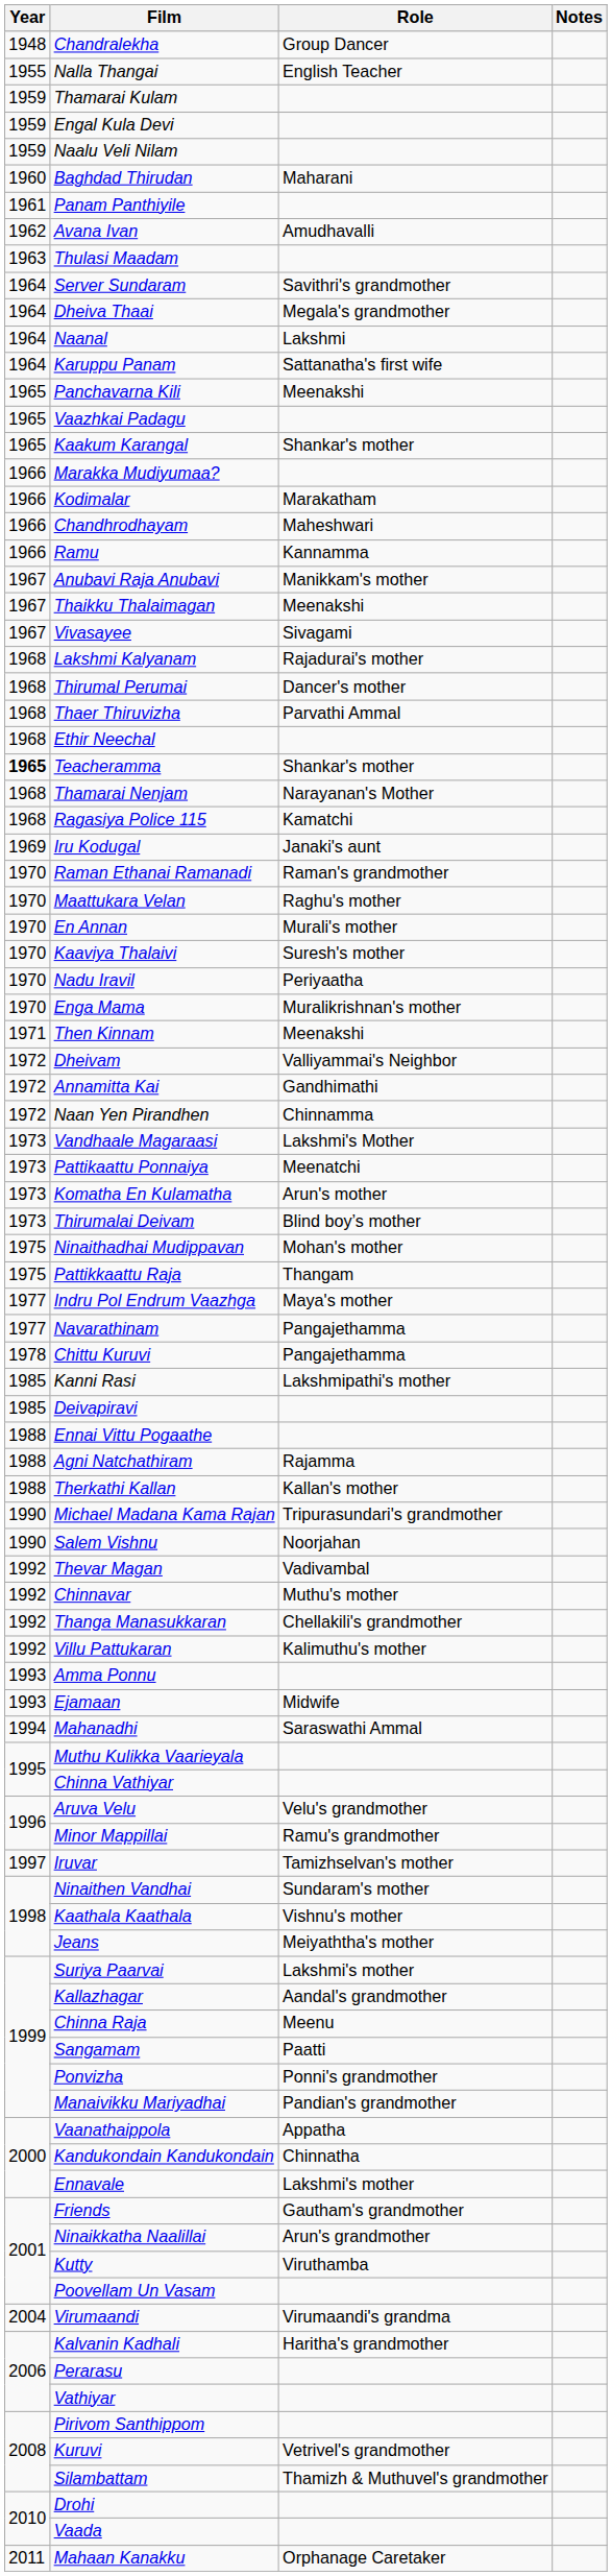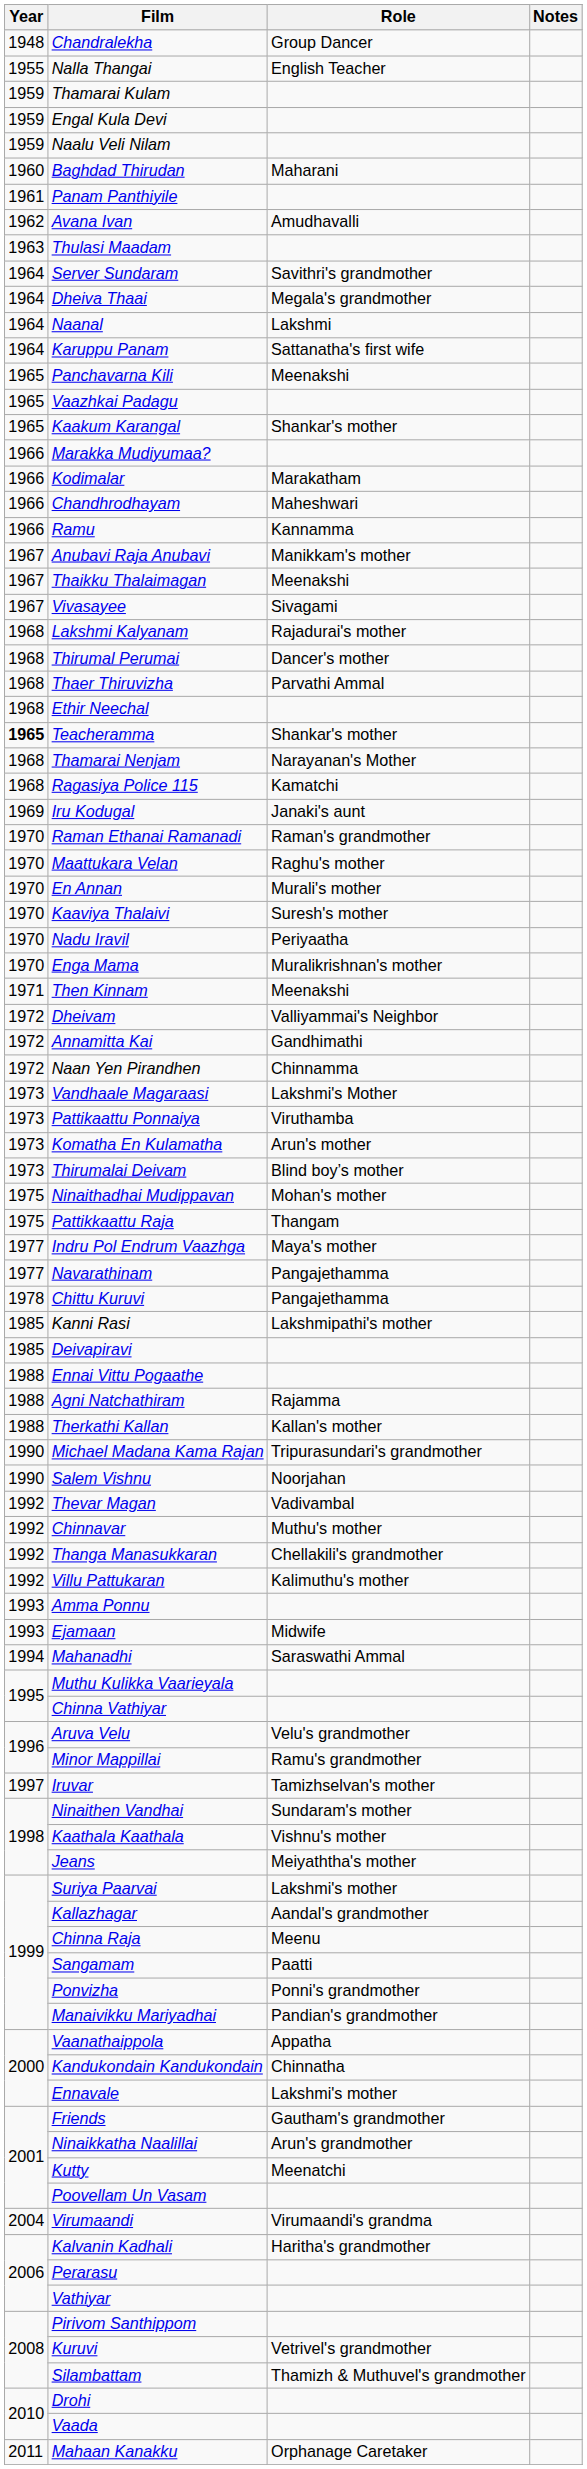 <table class="wikitable">
 <tr style="background:#ccc; text-align:center;">
 <th>Year</th>
 <th>Film</th>
 <th>Role</th>
 <th>Notes</th>
 </tr>
 <tr>
 <td>1948</td>
 <td><em><a href='#'>Chandralekha</a></em></td>
 <td>Group Dancer</td>
 <td></td>
 </tr>
 <tr>
 <td>1955</td>
 <td><em>Nalla Thangai</em></td>
 <td>English Teacher</td>
 <td></td>
 </tr>
 <tr>
 <td>1959</td>
 <td><em>Thamarai Kulam</em></td>
 <td></td>
 <td></td>
 </tr>
 <tr>
 <td>1959</td>
 <td><em>Engal Kula Devi</em></td>
 <td></td>
 <td></td>
 </tr>
 <tr>
 <td>1959</td>
 <td><em>Naalu Veli Nilam</em></td>
 <td></td>
 <td></td>
 </tr>
 <tr>
 <td>1960</td>
 <td><em><a href='#'>Baghdad Thirudan</a></em></td>
 <td>Maharani</td>
 <td></td>
 </tr>
 <tr>
 <td>1961</td>
 <td><em><a href='#'>Panam Panthiyile</a></em></td>
 <td></td>
 <td></td>
 </tr>
 <tr>
 <td>1962</td>
 <td><em><a href='#'>Avana Ivan</a></em></td>
 <td>Amudhavalli</td>
 <td></td>
 </tr>
 <tr>
 <td>1963</td>
 <td><em><a href='#'>Thulasi Maadam</a></em></td>
 <td></td>
 <td></td>
 </tr>
 <tr>
 <td>1964</td>
 <td><em><a href='#'>Server Sundaram</a></em></td>
 <td>Savithri's grandmother</td>
 <td></td>
 </tr>
 <tr>
 <td>1964</td>
 <td><em><a href='#'>Dheiva Thaai</a></em></td>
 <td>Megala's grandmother</td>
 <td></td>
 </tr>
 <tr>
 <td>1964</td>
 <td><em><a href='#'>Naanal</a></em></td>
 <td>Lakshmi</td>
 <td></td>
 </tr>
 <tr>
 <td>1964</td>
 <td><em><a href='#'>Karuppu Panam</a></em></td>
 <td>Sattanatha's first wife</td>
 <td></td>
 </tr>
 <tr>
 <td>1965</td>
 <td><em><a href='#'>Panchavarna Kili</a></em></td>
 <td>Meenakshi</td>
 <td></td>
 </tr>
 <tr>
 <td>1965</td>
 <td><em><a href='#'>Vaazhkai Padagu</a></em></td>
 <td></td>
 <td></td>
 </tr>
 <tr>
 <td>1965</td>
 <td><em><a href='#'>Kaakum Karangal</a></em></td>
 <td>Shankar's mother</td>
 <td></td>
 </tr>
 <tr>
 <td>1966</td>
 <td><em><a href='#'>Marakka Mudiyumaa?</a></em></td>
 <td></td>
 <td></td>
 </tr>
 <tr>
 <td>1966</td>
 <td><em><a href='#'>Kodimalar</a></em></td>
 <td>Marakatham</td>
 <td></td>
 </tr>
 <tr>
 <td>1966</td>
 <td><em><a href='#'>Chandhrodhayam</a></em></td>
 <td>Maheshwari</td>
 <td></td>
 </tr>
 <tr>
 <td>1966</td>
 <td><em><a href='#'>Ramu</a></em></td>
 <td>Kannamma</td>
 <td></td>
 </tr>
 <tr>
 <td>1967</td>
 <td><em><a href='#'>Anubavi Raja Anubavi</a></em></td>
 <td>Manikkam's mother</td>
 <td></td>
 </tr>
 <tr>
 <td>1967</td>
 <td><em><a href='#'>Thaikku Thalaimagan</a></em></td>
 <td>Meenakshi</td>
 <td></td>
 </tr>
 <tr>
 <td>1967</td>
 <td><em><a href='#'>Vivasayee</a></em></td>
 <td>Sivagami</td>
 <td></td>
 </tr>
 <tr>
 <td>1968</td>
 <td><em><a href='#'>Lakshmi Kalyanam</a></em></td>
 <td>Rajadurai's mother</td>
 <td></td>
 </tr>
 <tr>
 <td>1968</td>
 <td><em><a href='#'>Thirumal Perumai</a></em></td>
 <td>Dancer's mother</td>
 <td></td>
 </tr>
 <tr>
 <td>1968</td>
 <td><em><a href='#'>Thaer Thiruvizha</a></em></td>
 <td>Parvathi Ammal</td>
 <td></td>
 </tr>
 <tr>
 <td>1968</td>
 <td><em><a href='#'>Ethir Neechal</a></em></td>
 <td></td>
 <td></td>
 </tr>
 <tr>
 <td><strong>1965</strong></td>
 <td><em><a href='#'>Teacheramma</a></em></td>
 <td>Shankar's mother</td>
 <td></td>
 </tr>
 <tr>
 <td>1968</td>
 <td><em><a href='#'>Thamarai Nenjam</a></em></td>
 <td>Narayanan's Mother</td>
 <td></td>
 </tr>
 <tr>
 <td>1968</td>
 <td><em><a href='#'>Ragasiya Police 115</a></em></td>
 <td>Kamatchi</td>
 <td></td>
 </tr>
 <tr>
 <td>1969</td>
 <td><em><a href='#'>Iru Kodugal</a></em></td>
 <td>Janaki's aunt</td>
 <td></td>
 </tr>
 <tr>
 <td>1970</td>
 <td><em><a href='#'>Raman Ethanai Ramanadi</a></em></td>
 <td>Raman's grandmother</td>
 <td></td>
 </tr>
 <tr>
 <td>1970</td>
 <td><em><a href='#'>Maattukara Velan</a></em></td>
 <td>Raghu's mother</td>
 <td></td>
 </tr>
 <tr>
 <td>1970</td>
 <td><em><a href='#'>En Annan</a></em></td>
 <td>Murali's mother</td>
 <td></td>
 </tr>
 <tr>
 <td>1970</td>
 <td><em><a href='#'>Kaaviya Thalaivi</a></em></td>
 <td>Suresh's mother</td>
 <td></td>
 </tr>
 <tr>
 <td>1970</td>
 <td><em><a href='#'>Nadu Iravil</a></em></td>
 <td>Periyaatha</td>
 <td></td>
 </tr>
 <tr>
 <td>1970</td>
 <td><em><a href='#'>Enga Mama</a></em></td>
 <td>Muralikrishnan's mother</td>
 <td></td>
 </tr>
 <tr>
 <td>1971</td>
 <td><em><a href='#'>Then Kinnam</a></em></td>
 <td>Meenakshi</td>
 <td></td>
 </tr>
 <tr>
 <td>1972</td>
 <td><em><a href='#'>Dheivam</a></em></td>
 <td>Valliyammai's Neighbor</td>
 <td></td>
 </tr>
 <tr>
 <td>1972</td>
 <td><em><a href='#'>Annamitta Kai</a></em></td>
 <td>Gandhimathi</td>
 <td></td>
 </tr>
 <tr>
 <td>1972</td>
 <td><em>Naan Yen Pirandhen</em></td>
 <td>Chinnamma</td>
 <td></td>
 </tr>
 <tr>
 <td>1973</td>
 <td><em><a href='#'>Vandhaale Magaraasi</a></em></td>
 <td>Lakshmi's Mother</td>
 <td></td>
 </tr>
 <tr>
 <td>1973</td>
 <td><em><a href='#'>Pattikaattu Ponnaiya</a></em></td>
-<td>Meenatchi</td>
+<td>Viruthamba</td>
 <td></td>
 </tr>
 <tr>
 <td>1973</td>
 <td><em><a href='#'>Komatha En Kulamatha</a></em></td>
 <td>Arun's mother</td>
 <td></td>
 </tr>
 <tr>
 <td>1973</td>
 <td><em><a href='#'>Thirumalai Deivam</a></em></td>
 <td>Blind boy’s mother</td>
 <td></td>
 </tr>
 <tr>
 <td>1975</td>
 <td><em><a href='#'>Ninaithadhai Mudippavan</a></em></td>
 <td>Mohan's mother</td>
 <td></td>
 </tr>
 <tr>
 <td>1975</td>
 <td><em><a href='#'>Pattikkaattu Raja</a></em></td>
 <td>Thangam</td>
 <td></td>
 </tr>
 <tr>
 <td>1977</td>
 <td><em><a href='#'>Indru Pol Endrum Vaazhga</a></em></td>
 <td>Maya's mother</td>
 <td></td>
 </tr>
 <tr>
 <td>1977</td>
 <td><em><a href='#'>Navarathinam</a></em></td>
 <td>Pangajethamma</td>
 <td></td>
 </tr>
 <tr>
 <td>1978</td>
 <td><em><a href='#'>Chittu Kuruvi</a></em></td>
 <td>Pangajethamma</td>
 <td></td>
 </tr>
 <tr>
 <td>1985</td>
 <td><em>Kanni Rasi</em></td>
 <td>Lakshmipathi's mother</td>
 <td></td>
 </tr>
 <tr>
 <td>1985</td>
 <td><em><a href='#'>Deivapiravi</a></em></td>
 <td></td>
 <td></td>
 </tr>
 <tr>
 <td>1988</td>
 <td><em><a href='#'>Ennai Vittu Pogaathe </a></em></td>
 <td></td>
 <td></td>
 </tr>
 <tr>
 <td>1988</td>
 <td><em><a href='#'>Agni Natchathiram</a></em></td>
 <td>Rajamma</td>
 <td></td>
 </tr>
 <tr>
 <td>1988</td>
 <td><em><a href='#'>Therkathi Kallan</a></em></td>
 <td>Kallan's mother</td>
 <td></td>
 </tr>
 <tr>
 <td>1990</td>
 <td><em><a href='#'>Michael Madana Kama Rajan</a></em></td>
 <td>Tripurasundari's grandmother</td>
 <td></td>
 </tr>
 <tr>
 <td>1990</td>
 <td><em><a href='#'>Salem Vishnu</a></em></td>
 <td>Noorjahan</td>
 <td></td>
 </tr>
 <tr>
 <td>1992</td>
 <td><em><a href='#'>Thevar Magan</a></em></td>
 <td>Vadivambal</td>
 <td></td>
 </tr>
 <tr>
 <td>1992</td>
 <td><em><a href='#'>Chinnavar</a></em></td>
 <td>Muthu's mother</td>
 <td></td>
 </tr>
 <tr>
 <td>1992</td>
 <td><em><a href='#'>Thanga Manasukkaran</a></em></td>
 <td>Chellakili's grandmother</td>
 <td></td>
 </tr>
 <tr>
 <td>1992</td>
 <td><em><a href='#'>Villu Pattukaran</a></em></td>
 <td>Kalimuthu's mother</td>
 <td></td>
 </tr>
 <tr>
 <td>1993</td>
 <td><em><a href='#'>Amma Ponnu</a></em></td>
 <td></td>
 <td></td>
 </tr>
 <tr>
 <td>1993</td>
 <td><em><a href='#'>Ejamaan</a></em></td>
 <td>Midwife</td>
 <td></td>
 </tr>
 <tr>
 <td>1994</td>
 <td><em><a href='#'>Mahanadhi</a></em></td>
 <td>Saraswathi Ammal</td>
 <td></td>
 </tr>
 <tr>
 <td rowspan="2">1995</td>
 <td><em><a href='#'>Muthu Kulikka Vaarieyala</a></em></td>
 <td></td>
 <td></td>
 </tr>
 <tr>
 <td><em><a href='#'>Chinna Vathiyar</a></em></td>
 <td></td>
 <td></td>
 </tr>
 <tr>
 <td rowspan="2">1996</td>
 <td><em><a href='#'>Aruva Velu</a></em></td>
 <td>Velu's grandmother</td>
 <td></td>
 </tr>
 <tr>
 <td><em><a href='#'>Minor Mappillai</a></em></td>
 <td>Ramu's grandmother</td>
 <td></td>
 </tr>
 <tr>
 <td>1997</td>
 <td><em><a href='#'>Iruvar</a></em></td>
 <td>Tamizhselvan's mother</td>
 <td></td>
 </tr>
 <tr>
 <td rowspan="3">1998</td>
 <td><em><a href='#'>Ninaithen Vandhai</a></em></td>
 <td>Sundaram's mother</td>
 <td></td>
 </tr>
 <tr>
 <td><em><a href='#'>Kaathala Kaathala</a></em></td>
 <td>Vishnu's mother</td>
 <td></td>
 </tr>
 <tr>
 <td><em><a href='#'>Jeans</a></em></td>
 <td>Meiyaththa's mother</td>
 <td></td>
 </tr>
 <tr>
 <td rowspan="6">1999</td>
 <td><em><a href='#'>Suriya Paarvai</a></em></td>
 <td>Lakshmi's mother</td>
 <td></td>
 </tr>
 <tr>
 <td><em><a href='#'>Kallazhagar</a></em></td>
 <td>Aandal's grandmother</td>
 <td></td>
 </tr>
 <tr>
 <td><em><a href='#'>Chinna Raja</a></em></td>
 <td>Meenu</td>
 <td></td>
 </tr>
 <tr>
 <td><em><a href='#'>Sangamam</a></em></td>
 <td>Paatti</td>
 <td></td>
 </tr>
 <tr>
 <td><em><a href='#'>Ponvizha</a></em></td>
 <td>Ponni's grandmother</td>
 <td></td>
 </tr>
 <tr>
 <td><em><a href='#'>Manaivikku Mariyadhai</a></em></td>
 <td>Pandian's grandmother</td>
 <td></td>
 </tr>
 <tr>
 <td rowspan="3">2000</td>
 <td><em><a href='#'>Vaanathaippola</a></em></td>
 <td>Appatha</td>
 <td></td>
 </tr>
 <tr>
 <td><em><a href='#'>Kandukondain Kandukondain</a></em></td>
 <td>Chinnatha</td>
 <td></td>
 </tr>
 <tr>
 <td><em><a href='#'>Ennavale</a></em></td>
 <td>Lakshmi's mother</td>
 <td></td>
 </tr>
 <tr>
 <td rowspan="4">2001</td>
 <td><em><a href='#'>Friends</a></em></td>
 <td>Gautham's grandmother</td>
 <td></td>
 </tr>
 <tr>
 <td><em><a href='#'>Ninaikkatha Naalillai </a></em></td>
 <td>Arun's grandmother</td>
 <td></td>
 </tr>
 <tr>
 <td><em><a href='#'>Kutty</a></em></td>
-<td>Viruthamba</td>
+<td>Meenatchi</td>
 <td></td>
 </tr>
 <tr>
 <td><em><a href='#'>Poovellam Un Vasam</a></em></td>
 <td></td>
 <td></td>
 </tr>
 <tr>
 <td>2004</td>
 <td><em><a href='#'>Virumaandi</a></em></td>
 <td>Virumaandi's grandma</td>
 <td></td>
 </tr>
 <tr>
 <td rowspan="3">2006</td>
 <td><em><a href='#'>Kalvanin Kadhali</a></em></td>
 <td>Haritha's grandmother</td>
 <td></td>
 </tr>
 <tr>
 <td><em><a href='#'>Perarasu</a></em></td>
 <td></td>
 <td></td>
 </tr>
 <tr>
 <td><em><a href='#'>Vathiyar</a></em></td>
 <td></td>
 <td></td>
 </tr>
 <tr>
 <td rowspan="3">2008</td>
 <td><em><a href='#'>Pirivom Santhippom</a></em></td>
 <td></td>
 <td></td>
 </tr>
 <tr>
 <td><em><a href='#'>Kuruvi</a></em></td>
 <td>Vetrivel's grandmother</td>
 <td></td>
 </tr>
 <tr>
 <td><em><a href='#'>Silambattam</a></em></td>
 <td>Thamizh & Muthuvel's grandmother</td>
 <td></td>
 </tr>
 <tr>
 <td rowspan="2">2010</td>
 <td><em><a href='#'>Drohi</a></em></td>
 <td></td>
 <td></td>
 </tr>
 <tr>
 <td><em><a href='#'>Vaada</a></em></td>
 <td></td>
 <td></td>
 </tr>
 <tr>
 <td>2011</td>
 <td><em><a href='#'>Mahaan Kanakku</a></em></td>
 <td>Orphanage Caretaker</td>
 <td></td>
 </tr>
 <tr>
 </tr>
 </table>
